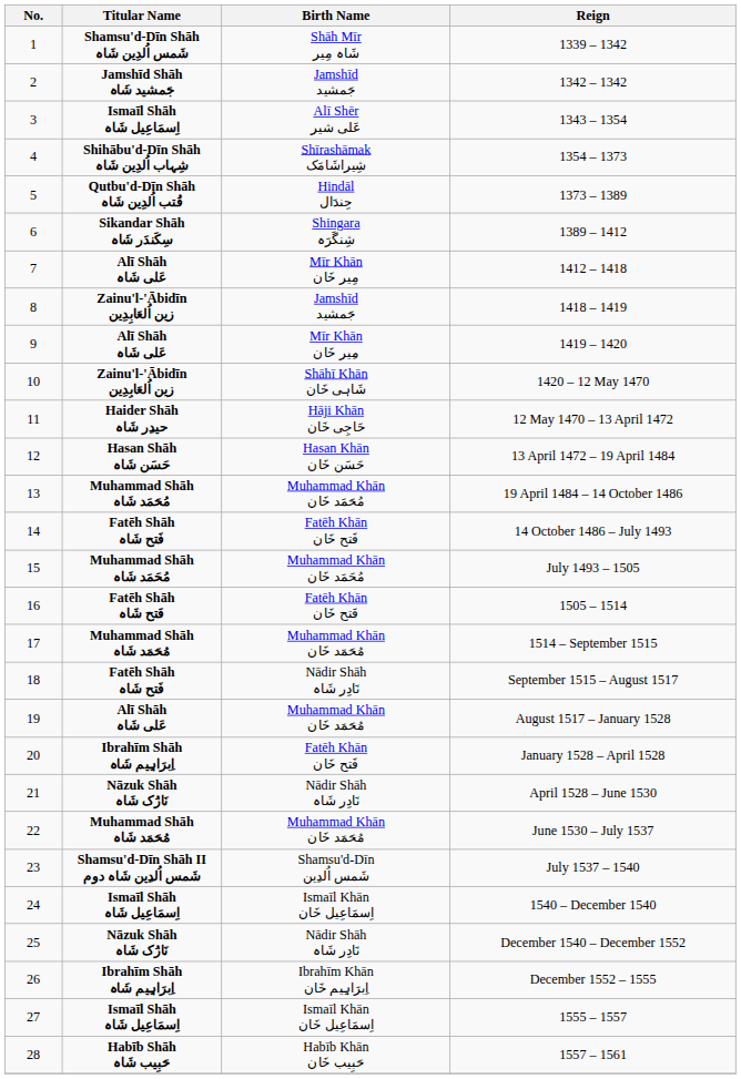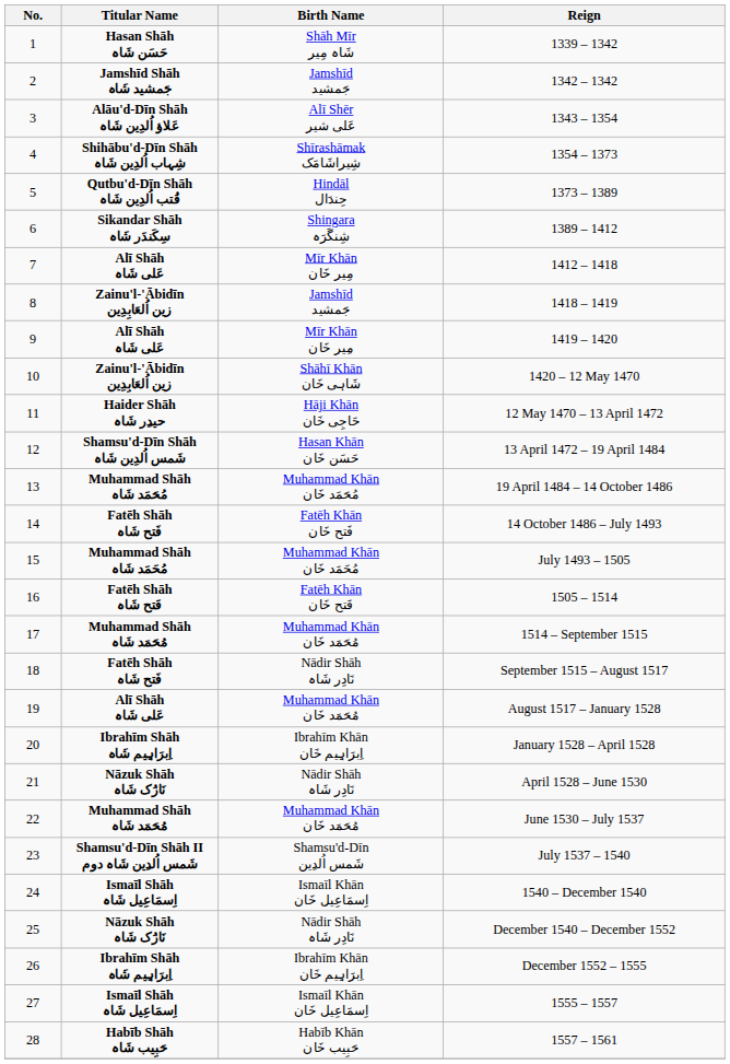 <table class="wikitable">
 <tr>
 <th style="width:5%;">No.</th>
 <th style="width:14%;">Titular Name</th>
 <th style="width:20%;">Birth Name</th>
 <th style="width:25%;">Reign</th>
 </tr>
 <tr>
 <td style="text-align:center;">1</td>
-<td style="text-align:center;"><strong>Shamsu'd-Dīn Shāh<br>شَمس اُلدِین شَاہ</strong></td>
+<td style="text-align:center;"><strong>Hasan Shāh<br>حَسَن شَاہ</strong></td>
 <td style="text-align:center;"><a href='#'>Shāh Mīr</a><br>شَاہ مِیر</td>
 <td style="text-align:center;">1339 – 1342</td>
 </tr>
 <tr>
 <td style="text-align:center;">2</td>
 <td style="text-align:center;"><strong>Jamshīd Shāh<br>جَمشید شَاہ</strong></td>
 <td style="text-align:center;"><a href='#'>Jamshīd</a><br>جَمشید</td>
 <td style="text-align:center;">1342 – 1342</td>
 </tr>
 <tr>
 <td style="text-align:center;">3</td>
-<td style="text-align:center;"><strong>Ismaīl Shāh<br>اِسمَاعِیل شَاہ</strong></td>
+<td style="text-align:center;"><strong>Alāu'd-Dīn Shāh<br>عَلاؤ اُلدِین شَاہ</strong></td>
 <td style="text-align:center;"><a href='#'>Alī Shēr</a><br>عَلی شیر</td>
 <td style="text-align:center;">1343 – 1354</td>
 </tr>
 <tr>
 <td style="text-align:center;">4</td>
 <td style="text-align:center;"><strong>Shihābu'd-Dīn Shāh<br>شِہاب اُلدِین شَاہ</strong></td>
 <td style="text-align:center;"><a href='#'>Shīrashāmak</a><br>شِیراشَامَک</td>
 <td style="text-align:center;">1354 – 1373</td>
 </tr>
 <tr>
 <td style="text-align:center;">5</td>
 <td style="text-align:center;"><strong>Qutbu'd-Dīn Shāh<br>قُتب اُلدِین شَاہ</strong></td>
 <td style="text-align:center;"><a href='#'>Hindāl</a><br>حِندَال</td>
 <td style="text-align:center;">1373 – 1389</td>
 </tr>
 <tr>
 <td style="text-align:center;">6</td>
 <td style="text-align:center;"><strong>Sikandar Shāh<br>سِکَندَر شَاہ</strong></td>
 <td style="text-align:center;"><a href='#'>Shingara</a><br>شِنگَرَہ</td>
 <td style="text-align:center;">1389 – 1412</td>
 </tr>
 <tr>
 <td style="text-align:center;">7</td>
 <td style="text-align:center;"><strong>Alī Shāh<br>عَلی شَاہ</strong></td>
 <td style="text-align:center;"><a href='#'>Mīr Khān</a><br>مِیر خَان</td>
 <td style="text-align:center;">1412 – 1418</td>
 </tr>
 <tr>
 <td style="text-align:center;">8</td>
 <td style="text-align:center;"><strong>Zainu'l-'Ābidīn<br>زین اُلعَابِدِین</strong></td>
 <td style="text-align:center;"><a href='#'>Jamshīd</a><br>جَمشید</td>
 <td style="text-align:center;">1418 – 1419</td>
 </tr>
 <tr>
 <td style="text-align:center;">9</td>
 <td style="text-align:center;"><strong>Alī Shāh<br>عَلی شَاہ</strong></td>
 <td style="text-align:center;"><a href='#'>Mīr Khān</a><br>مِیر خَان</td>
 <td style="text-align:center;">1419 – 1420</td>
 </tr>
 <tr>
 <td style="text-align:center;">10</td>
 <td style="text-align:center;"><strong>Zainu'l-'Ābidīn<br>زین اُلعَابِدِین</strong></td>
 <td style="text-align:center;"><a href='#'>Shāhī Khān</a><br>شَاہی خَان</td>
 <td style="text-align:center;">1420 – 12  May 1470</td>
 </tr>
 <tr>
 <td style="text-align:center;">11</td>
 <td style="text-align:center;"><strong>Haider Shāh<br>حیدِر شَاہ</strong></td>
 <td style="text-align:center;"><a href='#'>Hāji Khān</a><br>حَاجِی خَان</td>
 <td style="text-align:center;">12 May 1470 – 13 April 1472</td>
 </tr>
 <tr>
 <td style="text-align:center;">12</td>
-<td style="text-align:center;"><strong>Hasan Shāh<br>حَسَن شَاہ</strong></td>
+<td style="text-align:center;"><strong>Shamsu'd-Dīn Shāh<br>شَمس اُلدِین شَاہ</strong></td>
 <td style="text-align:center;"><a href='#'>Hasan Khān</a><br>حَسَن خَان</td>
 <td style="text-align:center;">13 April 1472 – 19 April 1484</td>
 </tr>
 <tr>
 <td style="text-align:center;">13</td>
 <td style="text-align:center;"><strong>Muhammad Shāh<br>مُحَمَد شَاہ</strong></td>
 <td style="text-align:center;"><a href='#'>Muhammad Khān</a><br>مُحَمَد خَان</td>
 <td style="text-align:center;">19 April 1484 – 14 October  1486</td>
 </tr>
 <tr>
 <td style="text-align:center;">14</td>
 <td style="text-align:center;"><strong>Fatēh Shāh<br>فَتح شَاہ</strong></td>
 <td style="text-align:center;"><a href='#'>Fatēh Khān</a><br>فَتح خَان</td>
 <td style="text-align:center;">14 October 1486 – July 1493</td>
 </tr>
 <tr>
 <td style="text-align:center;">15</td>
 <td style="text-align:center;"><strong>Muhammad Shāh<br>مُحَمَد شَاہ</strong></td>
 <td style="text-align:center;"><a href='#'>Muhammad Khān</a><br>مُحَمَد خَان</td>
 <td style="text-align:center;">July 1493 – 1505</td>
 </tr>
 <tr>
 <td style="text-align:center;">16</td>
 <td style="text-align:center;"><strong>Fatēh Shāh<br>فَتح شَاہ</strong></td>
 <td style="text-align:center;"><a href='#'>Fatēh Khān</a><br>فَتح خَان</td>
 <td style="text-align:center;">1505 – 1514</td>
 </tr>
 <tr>
 <td style="text-align:center;">17</td>
 <td style="text-align:center;"><strong>Muhammad Shāh<br>مُحَمَد شَاہ</strong></td>
 <td style="text-align:center;"><a href='#'>Muhammad Khān</a><br>مُحَمَد خَان</td>
 <td style="text-align:center;">1514 – September 1515</td>
 </tr>
 <tr>
 <td style="text-align:center;">18</td>
 <td style="text-align:center;"><strong>Fatēh Shāh<br>فَتح شَاہ</strong></td>
 <td style="text-align:center;">Nādir Shāh<br>نَادِر شَاہ</td>
 <td style="text-align:center;">September 1515 – August 1517</td>
 </tr>
 <tr>
 <td style="text-align:center;">19</td>
 <td style="text-align:center;"><strong>Alī Shāh<br>عَلی شَاہ</strong></td>
 <td style="text-align:center;"><a href='#'>Muhammad Khān</a><br>مُحَمَد خَان</td>
 <td style="text-align:center;">August 1517 – January 1528</td>
 </tr>
 <tr>
 <td style="text-align:center;">20</td>
 <td style="text-align:center;"><strong>Ibrahīm Shāh<br>اِبرَاہِیم شَاہ</strong></td>
-<td style="text-align:center;"><a href='#'>Fatēh Khān</a><br>فَتح خَان</td>
+<td style="text-align:center;">Ibrahīm Khān<br>اِبرَاہِیم خَان</td>
 <td style="text-align:center;">January 1528 – April 1528</td>
 </tr>
 <tr>
 <td style="text-align:center;">21</td>
 <td style="text-align:center;"><strong>Nāzuk Shāh<br>نَازُک شَاہ</strong></td>
 <td style="text-align:center;">Nādir Shāh<br>نَادِر شَاہ</td>
 <td style="text-align:center;">April 1528 – June 1530</td>
 </tr>
 <tr>
 <td style="text-align:center;">22</td>
 <td style="text-align:center;"><strong>Muhammad Shāh<br>مُحَمَد شَاہ</strong></td>
 <td style="text-align:center;"><a href='#'>Muhammad Khān</a><br>مُحَمَد خَان</td>
 <td style="text-align:center;">June 1530 – July 1537</td>
 </tr>
 <tr>
 <td style="text-align:center;">23</td>
 <td style="text-align:center;"><strong>Shamsu'd-Dīn Shāh II<br>شَمس اُلدِین شَاہ دوم</strong></td>
 <td style="text-align:center;">Shamsu'd-Dīn<br>شَمس اُلدِین</td>
 <td style="text-align:center;">July 1537 – 1540</td>
 </tr>
 <tr>
 <td style="text-align:center;">24</td>
 <td style="text-align:center;"><strong>Ismaīl Shāh<br>اِسمَاعِیل شَاہ</strong></td>
 <td style="text-align:center;">Ismaīl Khān<br>اِسمَاعِیل خَان</td>
 <td style="text-align:center;">1540 – December 1540</td>
 </tr>
 <tr>
 <td style="text-align:center;">25</td>
 <td style="text-align:center;"><strong>Nāzuk Shāh<br>نَازُک شَاہ</strong></td>
 <td style="text-align:center;">Nādir Shāh<br>نَادِر شَاہ</td>
 <td style="text-align:center;">December 1540 – December 1552</td>
 </tr>
 <tr>
 <td style="text-align:center;">26</td>
 <td style="text-align:center;"><strong>Ibrahīm Shāh<br>اِبرَاہِیم شَاہ</strong></td>
 <td style="text-align:center;">Ibrahīm Khān<br>اِبرَاہِیم خَان</td>
 <td style="text-align:center;">December 1552 – 1555</td>
 </tr>
 <tr>
 <td style="text-align:center;">27</td>
 <td style="text-align:center;"><strong>Ismaīl Shāh<br>اِسمَاعِیل شَاہ</strong></td>
 <td style="text-align:center;">Ismaīl Khān<br>اِسمَاعِیل خَان</td>
 <td style="text-align:center;">1555 – 1557</td>
 </tr>
 <tr>
 <td style="text-align:center;">28</td>
 <td style="text-align:center;"><strong>Habīb Shāh<br>حَبِیب شَاہ</strong></td>
 <td style="text-align:center;">Habīb Khān<br>حَبِیب خَان</td>
 <td style="text-align:center;">1557 – 1561</td>
 </tr>
 <tr>
 </tr>
 </table>
